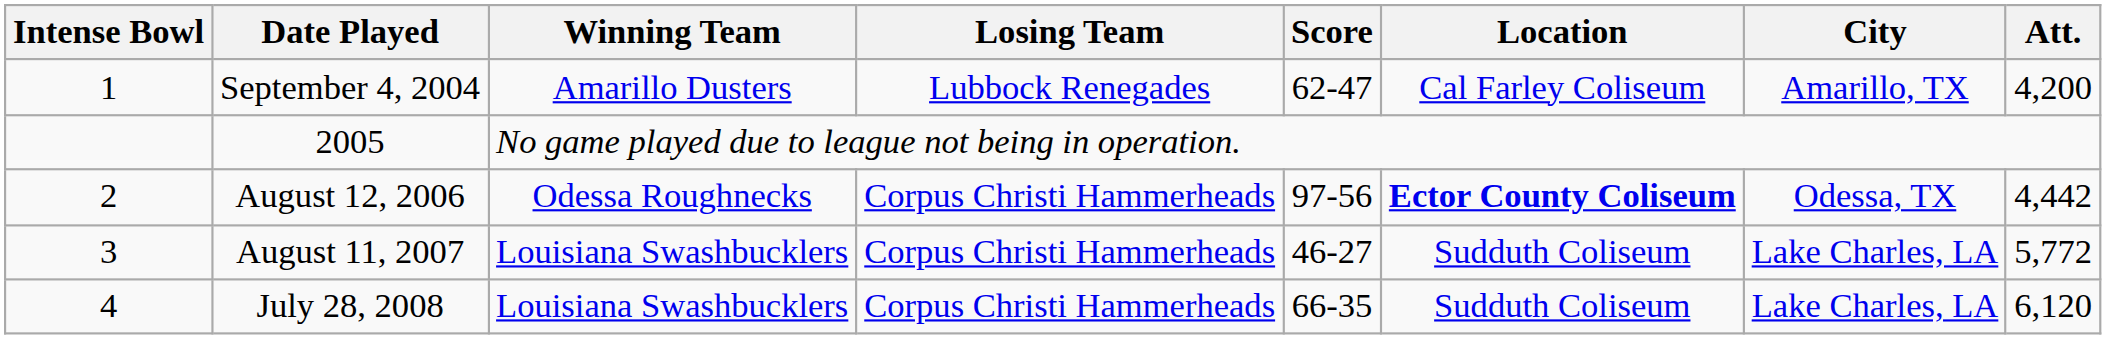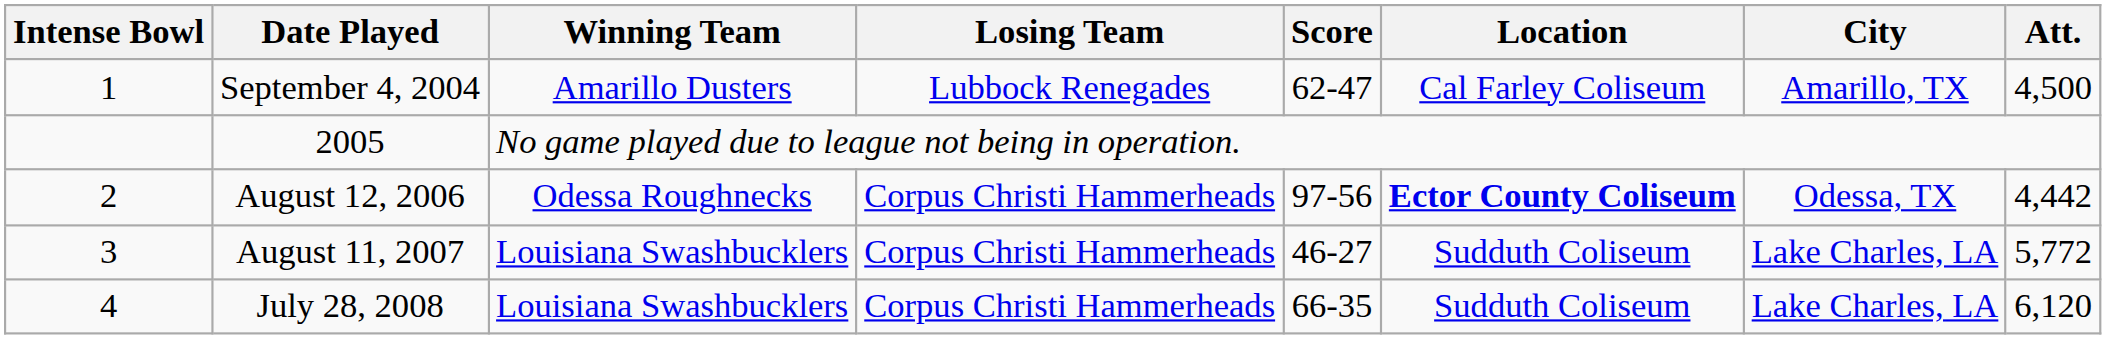 <table class="wikitable">
 <tr>
 <th>Intense Bowl</th>
 <th>Date Played</th>
 <th>Winning Team</th>
 <th>Losing Team</th>
 <th>Score</th>
 <th>Location</th>
 <th>City</th>
 <th>Att.</th>
 </tr>
 <tr>
 <td style="text-align: center">1</td>
 <td>September 4, 2004</td>
 <td style="text-align: center"><a href='#'>Amarillo Dusters</a></td>
 <td style="text-align: center"><a href='#'>Lubbock Renegades</a></td>
 <td style="text-align: center">62-47</td>
 <td style="text-align: center"><a href='#'>Cal Farley Coliseum</a></td>
 <td style="text-align: center"><a href='#'>Amarillo, TX</a></td>
-<td>4,200</td>
+<td>4,500</td>
 </tr>
 <tr>
 <td></td>
 <td style="text-align: center">2005</td>
 <td colspan="6"><em>No game played due to league not being in operation.</em></td>
 </tr>
 <tr>
 <td style="text-align: center">2</td>
 <td style="text-align: center">August 12, 2006</td>
 <td style="text-align: center"><a href='#'>Odessa Roughnecks</a></td>
 <td><a href='#'>Corpus Christi Hammerheads</a></td>
 <td style="text-align: center">97-56</td>
 <td style="text-align: center"><strong><a href='#'>Ector County Coliseum</a></strong></td>
 <td style="text-align: center"><a href='#'>Odessa, TX</a></td>
 <td>4,442</td>
 </tr>
 <tr>
 <td style="text-align: center">3</td>
 <td style="text-align: center">August 11, 2007</td>
 <td><a href='#'>Louisiana Swashbucklers</a></td>
 <td><a href='#'>Corpus Christi Hammerheads</a></td>
 <td style="text-align: center">46-27</td>
 <td style="text-align: center"><a href='#'>Sudduth Coliseum</a></td>
 <td style="text-align: center"><a href='#'>Lake Charles, LA</a></td>
 <td>5,772</td>
 </tr>
 <tr>
 <td style="text-align: center">4</td>
 <td style="text-align: center">July 28, 2008</td>
 <td><a href='#'>Louisiana Swashbucklers</a></td>
 <td><a href='#'>Corpus Christi Hammerheads</a></td>
 <td style="text-align: center">66-35</td>
 <td style="text-align: center"><a href='#'>Sudduth Coliseum</a></td>
 <td style="text-align: center"><a href='#'>Lake Charles, LA</a></td>
 <td>6,120</td>
 </tr>
 </table>
